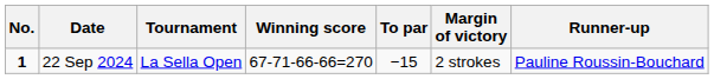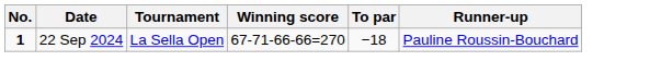 <table class="wikitable" style="font-size:95%;">
 <tr>
 <th>No.</th>
 <th>Date</th>
 <th>Tournament</th>
 <th>Winning score</th>
 <th>To par</th>
-<th>Margin<br>of victory</th>
 <th>Runner-up</th>
 </tr>
 <tr>
 <td align=center><strong>1</strong></td>
 <td align=right>22 Sep <a href='#'>2024</a></td>
 <td><a href='#'>La Sella Open</a></td>
 <td align=right>67-71-66-66=270</td>
-<td align=center>−15</td>
-<td>2 strokes</td>
+<td align=center>−18</td>
 <td> <a href='#'>Pauline Roussin-Bouchard</a></td>
 </tr>
 </table>
